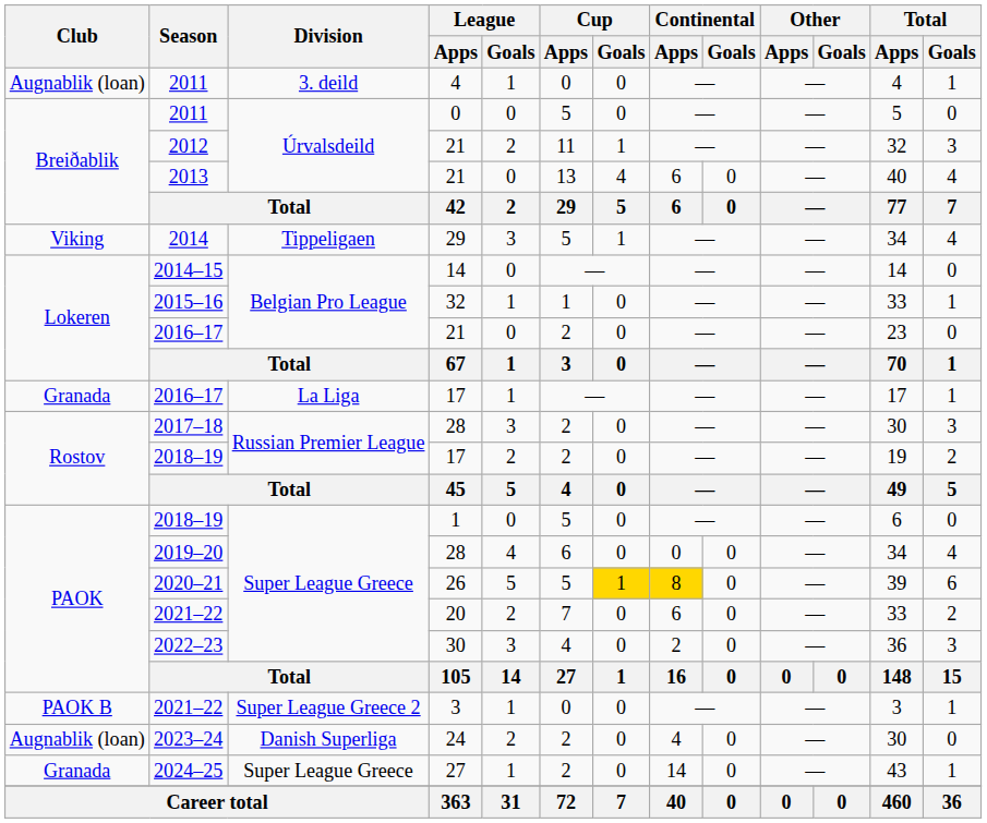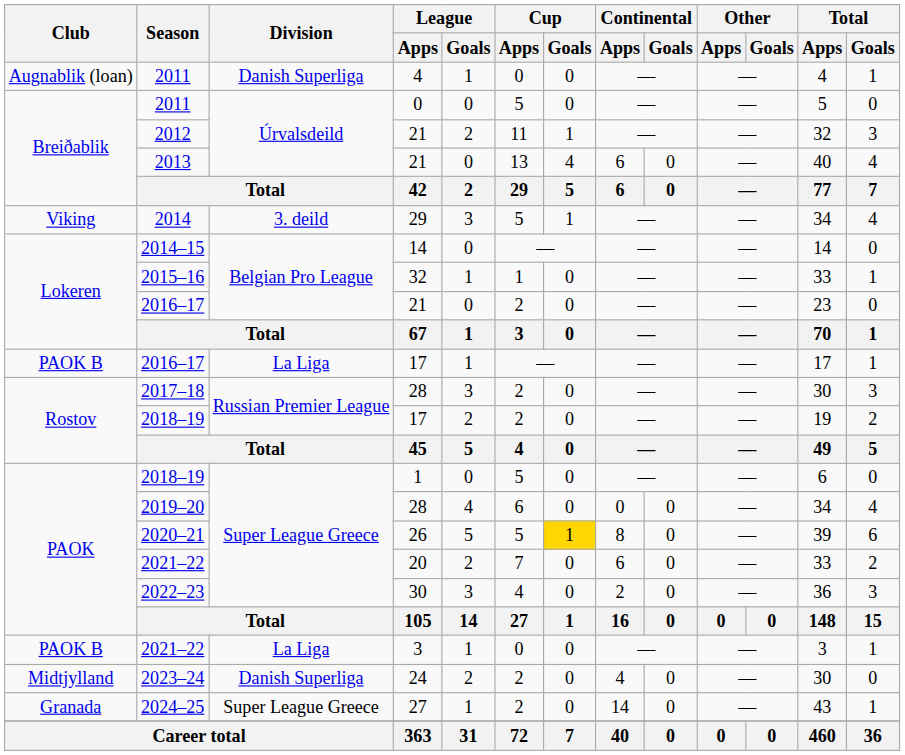 <table class="wikitable" style="text-align:center">
 <tr>
 <th rowspan="2">Club</th>
 <th rowspan="2">Season</th>
 <th rowspan="2">Division</th>
 <th colspan="2">League</th>
 <th colspan="2">Cup</th>
 <th colspan="2">Continental</th>
 <th colspan="2">Other</th>
 <th colspan="2">Total</th>
 </tr>
 <tr>
 <th>Apps</th>
 <th>Goals</th>
 <th>Apps</th>
 <th>Goals</th>
 <th>Apps</th>
 <th>Goals</th>
 <th>Apps</th>
 <th>Goals</th>
 <th>Apps</th>
 <th>Goals</th>
 </tr>
 <tr>
 <td><a href='#'>Augnablik</a> (loan)</td>
 <td><a href='#'>2011</a></td>
-<td><a href='#'>3. deild</a></td>
+<td><a href='#'>Danish Superliga</a></td>
 <td>4</td>
 <td>1</td>
 <td>0</td>
 <td>0</td>
 <td colspan="2">—</td>
 <td colspan="2">—</td>
 <td>4</td>
 <td>1</td>
 </tr>
 <tr>
 <td rowspan="4"><a href='#'>Breiðablik</a></td>
 <td><a href='#'>2011</a></td>
 <td rowspan="3"><a href='#'>Úrvalsdeild</a></td>
 <td>0</td>
 <td>0</td>
 <td>5</td>
 <td>0</td>
 <td colspan="2">—</td>
 <td colspan="2">—</td>
 <td>5</td>
 <td>0</td>
 </tr>
 <tr>
 <td><a href='#'>2012</a></td>
 <td>21</td>
 <td>2</td>
 <td>11</td>
 <td>1</td>
 <td colspan="2">—</td>
 <td colspan="2">—</td>
 <td>32</td>
 <td>3</td>
 </tr>
 <tr>
 <td><a href='#'>2013</a></td>
 <td>21</td>
 <td>0</td>
 <td>13</td>
 <td>4</td>
 <td>6</td>
 <td>0</td>
 <td colspan="2">—</td>
 <td>40</td>
 <td>4</td>
 </tr>
 <tr>
 <th colspan="2">Total</th>
 <th>42</th>
 <th>2</th>
 <th>29</th>
 <th>5</th>
 <th>6</th>
 <th>0</th>
 <th colspan="2">—</th>
 <th>77</th>
 <th>7</th>
 </tr>
 <tr>
 <td><a href='#'>Viking</a></td>
 <td><a href='#'>2014</a></td>
-<td><a href='#'>Tippeligaen</a></td>
+<td><a href='#'>3. deild</a></td>
 <td>29</td>
 <td>3</td>
 <td>5</td>
 <td>1</td>
 <td colspan="2">—</td>
 <td colspan="2">—</td>
 <td>34</td>
 <td>4</td>
 </tr>
 <tr>
 <td rowspan="4"><a href='#'>Lokeren</a></td>
 <td><a href='#'>2014–15</a></td>
 <td rowspan="3"><a href='#'>Belgian Pro League</a></td>
 <td>14</td>
 <td>0</td>
 <td colspan="2">—</td>
 <td colspan="2">—</td>
 <td colspan="2">—</td>
 <td>14</td>
 <td>0</td>
 </tr>
 <tr>
 <td><a href='#'>2015–16</a></td>
 <td>32</td>
 <td>1</td>
 <td>1</td>
 <td>0</td>
 <td colspan="2">—</td>
 <td colspan="2">—</td>
 <td>33</td>
 <td>1</td>
 </tr>
 <tr>
 <td><a href='#'>2016–17</a></td>
 <td>21</td>
 <td>0</td>
 <td>2</td>
 <td>0</td>
 <td colspan="2">—</td>
 <td colspan="2">—</td>
 <td>23</td>
 <td>0</td>
 </tr>
 <tr>
 <th colspan="2">Total</th>
 <th>67</th>
 <th>1</th>
 <th>3</th>
 <th>0</th>
 <th colspan="2">—</th>
 <th colspan="2">—</th>
 <th>70</th>
 <th>1</th>
 </tr>
 <tr>
-<td><a href='#'>Granada</a></td>
+<td><a href='#'>PAOK B</a></td>
 <td><a href='#'>2016–17</a></td>
 <td><a href='#'>La Liga</a></td>
 <td>17</td>
 <td>1</td>
 <td colspan="2">—</td>
 <td colspan="2">—</td>
 <td colspan="2">—</td>
 <td>17</td>
 <td>1</td>
 </tr>
 <tr>
 <td rowspan="3"><a href='#'>Rostov</a></td>
 <td><a href='#'>2017–18</a></td>
 <td rowspan="2"><a href='#'>Russian Premier League</a></td>
 <td>28</td>
 <td>3</td>
 <td>2</td>
 <td>0</td>
 <td colspan="2">—</td>
 <td colspan="2">—</td>
 <td>30</td>
 <td>3</td>
 </tr>
 <tr>
 <td><a href='#'>2018–19</a></td>
 <td>17</td>
 <td>2</td>
 <td>2</td>
 <td>0</td>
 <td colspan="2">—</td>
 <td colspan="2">—</td>
 <td>19</td>
 <td>2</td>
 </tr>
 <tr>
 <th colspan="2">Total</th>
 <th>45</th>
 <th>5</th>
 <th>4</th>
 <th>0</th>
 <th colspan="2">—</th>
 <th colspan="2">—</th>
 <th>49</th>
 <th>5</th>
 </tr>
 <tr>
 <td rowspan="6"><a href='#'>PAOK</a></td>
 <td><a href='#'>2018–19</a></td>
 <td rowspan="5"><a href='#'>Super League Greece</a></td>
 <td>1</td>
 <td>0</td>
 <td>5</td>
 <td>0</td>
 <td colspan="2">—</td>
 <td colspan="2">—</td>
 <td>6</td>
 <td>0</td>
 </tr>
 <tr>
 <td><a href='#'>2019–20</a></td>
 <td>28</td>
 <td>4</td>
 <td>6</td>
 <td>0</td>
 <td>0</td>
 <td>0</td>
 <td colspan="2">—</td>
 <td>34</td>
 <td>4</td>
 </tr>
 <tr>
 <td><a href='#'>2020–21</a></td>
 <td>26</td>
 <td>5</td>
 <td>5</td>
 <td style="background: gold;">1</td>
-<td style="background: gold;">8</td>
+<td>8</td>
 <td>0</td>
 <td colspan="2">—</td>
 <td>39</td>
 <td>6</td>
 </tr>
 <tr>
 <td><a href='#'>2021–22</a></td>
 <td>20</td>
 <td>2</td>
 <td>7</td>
 <td>0</td>
 <td>6</td>
 <td>0</td>
 <td colspan="2">—</td>
 <td>33</td>
 <td>2</td>
 </tr>
 <tr>
 <td><a href='#'>2022–23</a></td>
 <td>30</td>
 <td>3</td>
 <td>4</td>
 <td>0</td>
 <td>2</td>
 <td>0</td>
 <td colspan="2">—</td>
 <td>36</td>
 <td>3</td>
 </tr>
 <tr>
 <th colspan="2">Total</th>
 <th>105</th>
 <th>14</th>
 <th>27</th>
 <th>1</th>
 <th>16</th>
 <th>0</th>
 <th>0</th>
 <th>0</th>
 <th>148</th>
 <th>15</th>
 </tr>
 <tr>
 <td><a href='#'>PAOK B</a></td>
 <td><a href='#'>2021–22</a></td>
-<td><a href='#'>Super League Greece 2</a></td>
+<td><a href='#'>La Liga</a></td>
 <td>3</td>
 <td>1</td>
 <td>0</td>
 <td>0</td>
 <td colspan="2">—</td>
 <td colspan="2">—</td>
 <td>3</td>
 <td>1</td>
 </tr>
 <tr>
-<td><a href='#'>Augnablik</a> (loan)</td>
+<td><a href='#'>Midtjylland</a></td>
 <td><a href='#'>2023–24</a></td>
 <td><a href='#'>Danish Superliga</a></td>
 <td>24</td>
 <td>2</td>
 <td>2</td>
 <td>0</td>
 <td>4</td>
 <td>0</td>
 <td colspan="2">—</td>
 <td>30</td>
 <td>0</td>
 </tr>
 <tr>
 <td><a href='#'>Granada</a></td>
 <td><a href='#'>2024–25</a></td>
 <td>Super League Greece</td>
 <td>27</td>
 <td>1</td>
 <td>2</td>
 <td>0</td>
 <td>14</td>
 <td>0</td>
 <td colspan="2">—</td>
 <td>43</td>
 <td>1</td>
 </tr>
 <tr>
 </tr>
 <tr>
 <th colspan="3">Career total</th>
 <th>363</th>
 <th>31</th>
 <th>72</th>
 <th>7</th>
 <th>40</th>
 <th>0</th>
 <th>0</th>
 <th>0</th>
 <th>460</th>
 <th>36</th>
 </tr>
 </table>
